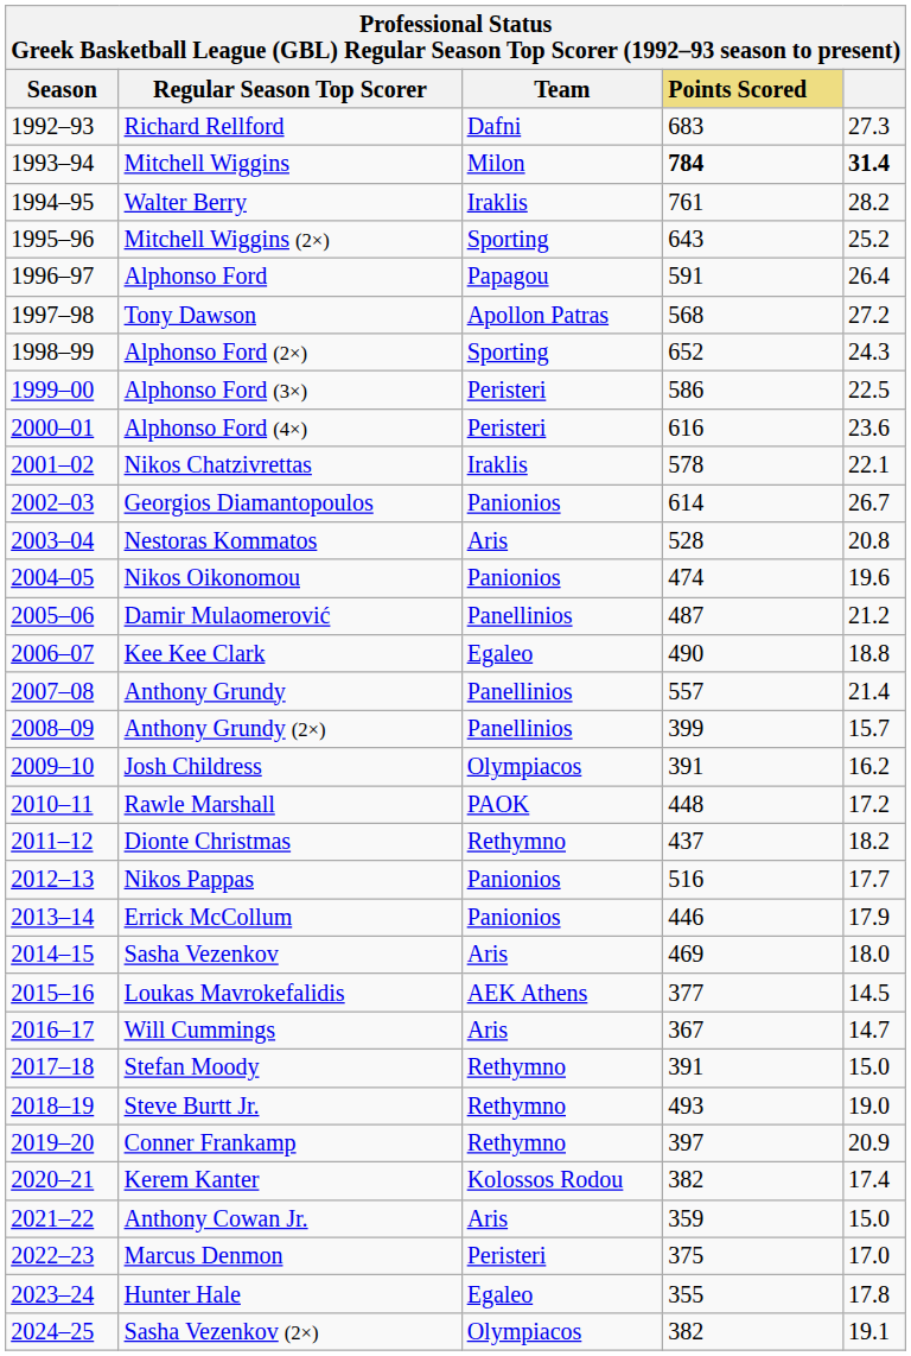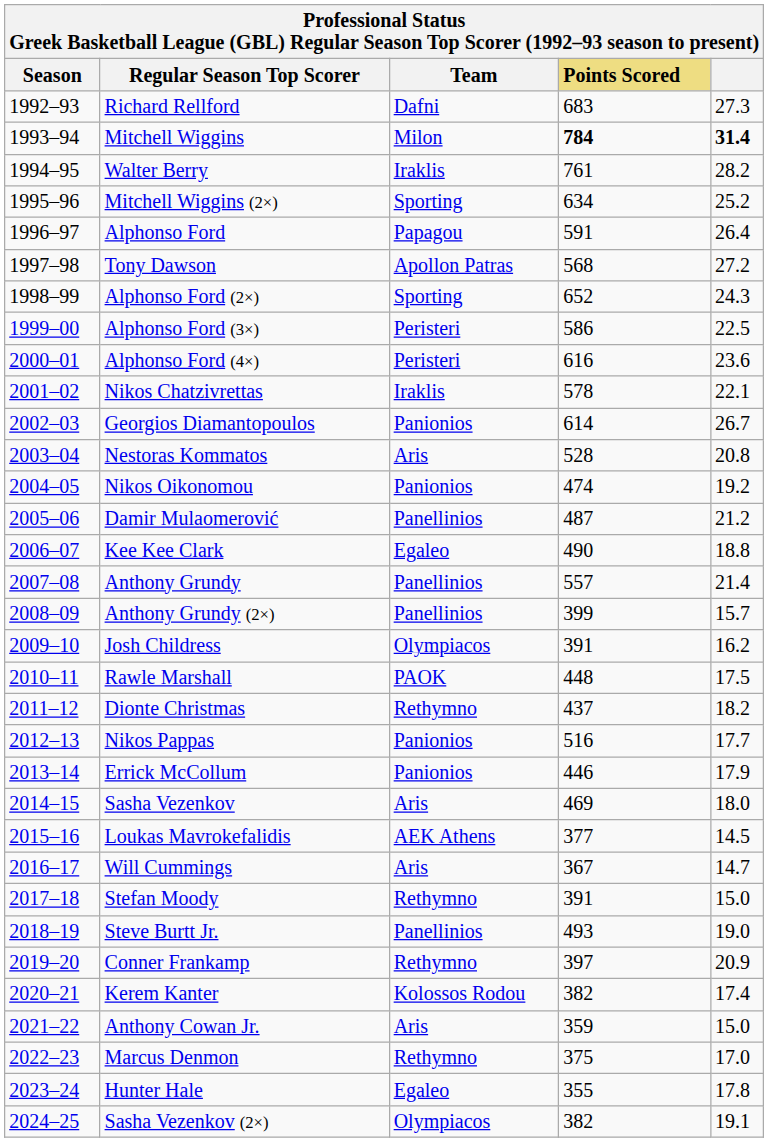 <table class="wikitable"  style="text-align:left;">
 <tr>
 <th colspan="5">Professional Status<br>Greek Basketball League (GBL) Regular Season Top Scorer (1992–93 season to present)</th>
 </tr>
 <tr>
 <th>Season</th>
 <th>Regular Season Top Scorer</th>
 <th>Team</th>
 <td style="background-color: #eedd82"><strong>Points Scored</strong></td>
 <th></th>
 </tr>
 <tr>
 <td>1992–93</td>
 <td style="text-align:left"> <a href='#'>Richard Rellford</a></td>
 <td><a href='#'>Dafni</a></td>
 <td>683</td>
 <td>27.3</td>
 </tr>
 <tr>
 <td>1993–94</td>
 <td style="text-align:left"> <a href='#'>Mitchell Wiggins</a></td>
 <td><a href='#'>Milon</a></td>
 <td><strong>784</strong></td>
 <td><strong>31.4</strong></td>
 </tr>
 <tr>
 <td>1994–95</td>
 <td style="text-align:left"> <a href='#'>Walter Berry</a></td>
 <td><a href='#'>Iraklis</a></td>
 <td>761</td>
 <td>28.2</td>
 </tr>
 <tr>
 <td>1995–96</td>
 <td style="text-align:left"> <a href='#'>Mitchell Wiggins</a> <small>(2×)</small></td>
 <td><a href='#'>Sporting</a></td>
-<td>643</td>
+<td>634</td>
 <td>25.2</td>
 </tr>
 <tr>
 <td>1996–97</td>
 <td style="text-align:left"> <a href='#'>Alphonso Ford</a></td>
 <td><a href='#'>Papagou</a></td>
 <td>591</td>
 <td>26.4</td>
 </tr>
 <tr>
 <td>1997–98</td>
 <td style="text-align:left"> <a href='#'>Tony Dawson</a></td>
 <td><a href='#'>Apollon Patras</a></td>
 <td>568</td>
 <td>27.2</td>
 </tr>
 <tr>
 <td>1998–99</td>
 <td style="text-align:left"> <a href='#'>Alphonso Ford</a> <small>(2×)</small></td>
 <td><a href='#'>Sporting</a></td>
 <td>652</td>
 <td>24.3</td>
 </tr>
 <tr>
 <td><a href='#'>1999–00</a></td>
 <td style="text-align:left"> <a href='#'>Alphonso Ford</a> <small>(3×)</small></td>
 <td><a href='#'>Peristeri</a></td>
 <td>586</td>
 <td>22.5</td>
 </tr>
 <tr>
 <td><a href='#'>2000–01</a></td>
 <td style="text-align:left"> <a href='#'>Alphonso Ford</a> <small>(4×)</small></td>
 <td><a href='#'>Peristeri</a></td>
 <td>616</td>
 <td>23.6</td>
 </tr>
 <tr>
 <td><a href='#'>2001–02</a></td>
 <td style="text-align:left"> <a href='#'>Nikos Chatzivrettas</a></td>
 <td><a href='#'>Iraklis</a></td>
 <td>578</td>
 <td>22.1</td>
 </tr>
 <tr>
 <td><a href='#'>2002–03</a></td>
 <td style="text-align:left"> <a href='#'>Georgios Diamantopoulos</a></td>
 <td><a href='#'>Panionios</a></td>
 <td>614</td>
 <td>26.7</td>
 </tr>
 <tr>
 <td><a href='#'>2003–04</a></td>
 <td style="text-align:left"> <a href='#'>Nestoras Kommatos</a></td>
 <td><a href='#'>Aris</a></td>
 <td>528</td>
 <td>20.8</td>
 </tr>
 <tr>
 <td><a href='#'>2004–05</a></td>
 <td style="text-align:left"> <a href='#'>Nikos Oikonomou</a></td>
 <td><a href='#'>Panionios</a></td>
 <td>474</td>
-<td>19.6</td>
+<td>19.2</td>
 </tr>
 <tr>
 <td><a href='#'>2005–06</a></td>
 <td style="text-align:left"> <a href='#'>Damir Mulaomerović</a></td>
 <td><a href='#'>Panellinios</a></td>
 <td>487</td>
 <td>21.2</td>
 </tr>
 <tr>
 <td><a href='#'>2006–07</a></td>
 <td style="text-align:left"> <a href='#'>Kee Kee Clark</a></td>
 <td><a href='#'>Egaleo</a></td>
 <td>490</td>
 <td>18.8</td>
 </tr>
 <tr>
 <td><a href='#'>2007–08</a></td>
 <td style="text-align:left"> <a href='#'>Anthony Grundy</a></td>
 <td><a href='#'>Panellinios</a></td>
 <td>557</td>
 <td>21.4</td>
 </tr>
 <tr>
 <td><a href='#'>2008–09</a></td>
 <td style="text-align:left"> <a href='#'>Anthony Grundy</a> <small>(2×)</small></td>
 <td><a href='#'>Panellinios</a></td>
 <td>399</td>
 <td>15.7</td>
 </tr>
 <tr>
 <td><a href='#'>2009–10</a></td>
 <td style="text-align:left"> <a href='#'>Josh Childress</a></td>
 <td><a href='#'>Olympiacos</a></td>
 <td>391</td>
 <td>16.2</td>
 </tr>
 <tr>
 <td><a href='#'>2010–11</a></td>
 <td style="text-align:left"> <a href='#'>Rawle Marshall</a></td>
 <td><a href='#'>PAOK</a></td>
 <td>448</td>
-<td>17.2</td>
+<td>17.5</td>
 </tr>
 <tr>
 <td><a href='#'>2011–12</a></td>
 <td style="text-align:left"> <a href='#'>Dionte Christmas</a></td>
 <td><a href='#'>Rethymno</a></td>
 <td>437</td>
 <td>18.2</td>
 </tr>
 <tr>
 <td><a href='#'>2012–13</a></td>
 <td style="text-align:left"> <a href='#'>Nikos Pappas</a></td>
 <td><a href='#'>Panionios</a></td>
 <td>516</td>
 <td>17.7</td>
 </tr>
 <tr>
 <td><a href='#'>2013–14</a></td>
 <td style="text-align:left"> <a href='#'>Errick McCollum</a></td>
 <td><a href='#'>Panionios</a></td>
 <td>446</td>
 <td>17.9</td>
 </tr>
 <tr>
 <td><a href='#'>2014–15</a></td>
 <td style="text-align:left"> <a href='#'>Sasha Vezenkov</a></td>
 <td><a href='#'>Aris</a></td>
 <td>469</td>
 <td>18.0</td>
 </tr>
 <tr>
 <td><a href='#'>2015–16</a></td>
 <td style="text-align:left"> <a href='#'>Loukas Mavrokefalidis</a></td>
 <td><a href='#'>AEK Athens</a></td>
 <td>377</td>
 <td>14.5</td>
 </tr>
 <tr>
 <td><a href='#'>2016–17</a></td>
 <td style="text-align:left"> <a href='#'>Will Cummings</a></td>
 <td><a href='#'>Aris</a></td>
 <td>367</td>
 <td>14.7</td>
 </tr>
 <tr>
 <td><a href='#'>2017–18</a></td>
 <td> <a href='#'>Stefan Moody</a></td>
 <td><a href='#'>Rethymno</a></td>
 <td>391</td>
 <td>15.0</td>
 </tr>
 <tr>
 <td><a href='#'>2018–19</a></td>
 <td> <a href='#'>Steve Burtt Jr.</a></td>
-<td><a href='#'>Rethymno</a></td>
+<td><a href='#'>Panellinios</a></td>
 <td>493</td>
 <td>19.0</td>
 </tr>
 <tr>
 <td><a href='#'>2019–20</a></td>
 <td> <a href='#'>Conner Frankamp</a></td>
 <td><a href='#'>Rethymno</a></td>
 <td>397</td>
 <td>20.9</td>
 </tr>
 <tr>
 <td><a href='#'>2020–21</a></td>
 <td> <a href='#'>Kerem Kanter</a></td>
 <td><a href='#'>Kolossos Rodou</a></td>
 <td>382</td>
 <td>17.4</td>
 </tr>
 <tr>
 <td><a href='#'>2021–22</a></td>
 <td> <a href='#'>Anthony Cowan Jr.</a></td>
 <td><a href='#'>Aris</a></td>
 <td>359</td>
 <td>15.0</td>
 </tr>
 <tr>
 <td><a href='#'>2022–23</a></td>
 <td> <a href='#'>Marcus Denmon</a></td>
-<td><a href='#'>Peristeri</a></td>
+<td><a href='#'>Rethymno</a></td>
 <td>375</td>
 <td>17.0</td>
 </tr>
 <tr>
 <td><a href='#'>2023–24</a></td>
 <td> <a href='#'>Hunter Hale</a></td>
 <td><a href='#'>Egaleo</a></td>
 <td>355</td>
 <td>17.8</td>
 </tr>
 <tr>
 <td><a href='#'>2024–25</a></td>
 <td style="text-align:left"> <a href='#'>Sasha Vezenkov</a> <small>(2×)</small></td>
 <td><a href='#'>Olympiacos</a></td>
 <td>382</td>
 <td>19.1</td>
 </tr>
 </table>
